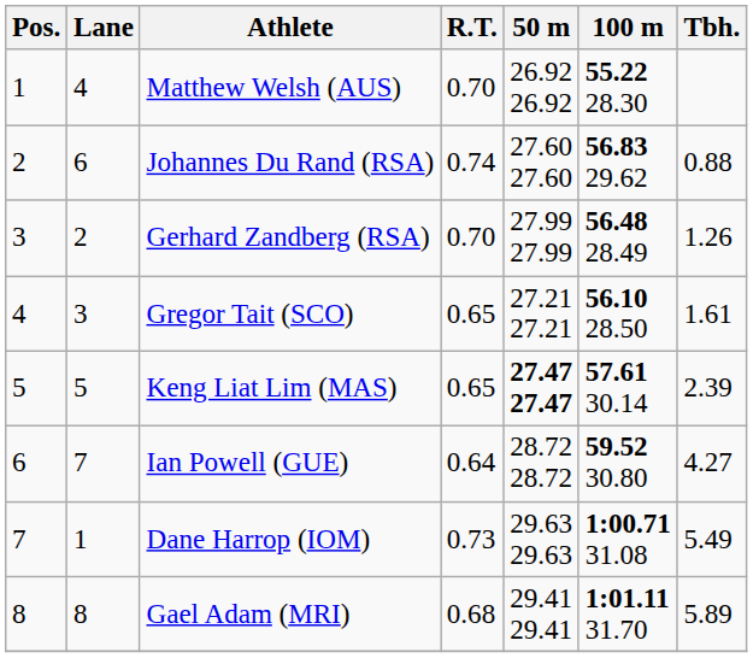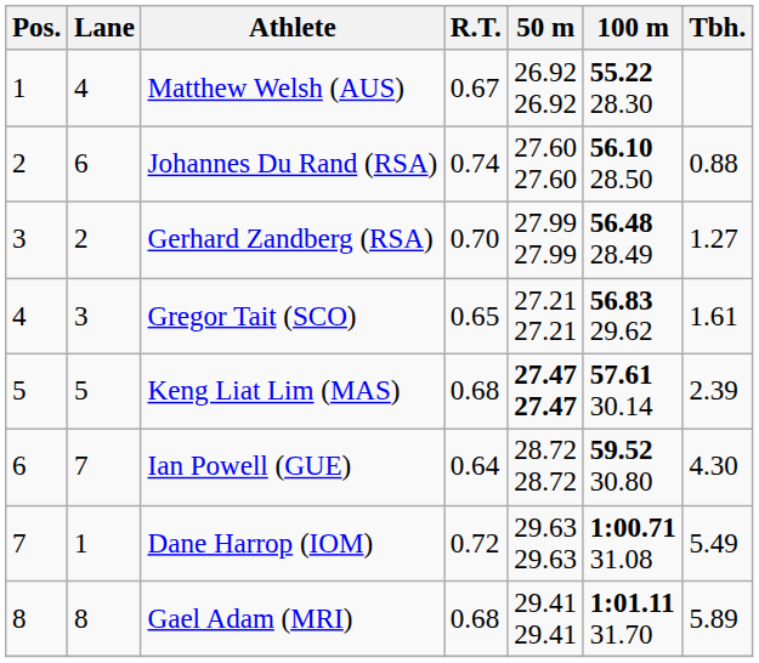 <table class="wikitable">
 <tr>
 <th>Pos.</th>
 <th>Lane</th>
 <th>Athlete</th>
 <th>R.T.</th>
 <th>50 m</th>
 <th>100 m</th>
 <th>Tbh.</th>
 </tr>
 <tr>
 <td>1</td>
 <td>4</td>
 <td> <a href='#'>Matthew Welsh</a> (<a href='#'>AUS</a>)</td>
-<td>0.70</td>
+<td>0.67</td>
 <td>26.92<br>26.92</td>
 <td><strong>55.22</strong><br>28.30</td>
 <td> </td>
 </tr>
 <tr>
 <td>2</td>
 <td>6</td>
 <td> <a href='#'>Johannes Du Rand</a> (<a href='#'>RSA</a>)</td>
 <td>0.74</td>
 <td>27.60<br>27.60</td>
-<td><strong>56.83</strong><br>29.62</td>
+<td><strong>56.10</strong><br>28.50</td>
 <td>0.88</td>
 </tr>
 <tr>
 <td>3</td>
 <td>2</td>
 <td> <a href='#'>Gerhard Zandberg</a> (<a href='#'>RSA</a>)</td>
 <td>0.70</td>
 <td>27.99<br>27.99</td>
 <td><strong>56.48</strong><br>28.49</td>
-<td>1.26</td>
+<td>1.27</td>
 </tr>
 <tr>
 <td>4</td>
 <td>3</td>
 <td> <a href='#'>Gregor Tait</a> (<a href='#'>SCO</a>)</td>
 <td>0.65</td>
 <td>27.21<br>27.21</td>
-<td><strong>56.10</strong><br>28.50</td>
+<td><strong>56.83</strong><br>29.62</td>
 <td>1.61</td>
 </tr>
 <tr>
 <td>5</td>
 <td>5</td>
 <td> <a href='#'>Keng Liat Lim</a> (<a href='#'>MAS</a>)</td>
-<td>0.65</td>
+<td>0.68</td>
 <td><strong>27.47<br>27.47</strong></td>
 <td><strong>57.61</strong><br>30.14</td>
 <td>2.39</td>
 </tr>
 <tr>
 <td>6</td>
 <td>7</td>
 <td> <a href='#'>Ian Powell</a> (<a href='#'>GUE</a>)</td>
 <td>0.64</td>
 <td>28.72<br>28.72</td>
 <td><strong>59.52</strong><br>30.80</td>
-<td>4.27</td>
+<td>4.30</td>
 </tr>
 <tr>
 <td>7</td>
 <td>1</td>
 <td> <a href='#'>Dane Harrop</a> (<a href='#'>IOM</a>)</td>
-<td>0.73</td>
+<td>0.72</td>
 <td>29.63<br>29.63</td>
 <td><strong>1:00.71</strong><br>31.08</td>
 <td>5.49</td>
 </tr>
 <tr>
 <td>8</td>
 <td>8</td>
 <td> <a href='#'>Gael Adam</a> (<a href='#'>MRI</a>)</td>
 <td>0.68</td>
 <td>29.41<br>29.41</td>
 <td><strong>1:01.11</strong><br>31.70</td>
 <td>5.89</td>
 </tr>
 <tr>
 </tr>
 </table>
